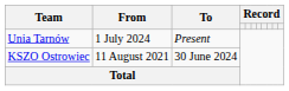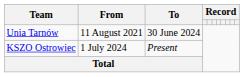 <table class="wikitable" style="text-align: center;">
 <tr>
 <th rowspan="2">Team</th>
 <th rowspan="2">From</th>
 <th rowspan="2">To</th>
 <th colspan="8">Record</th>
 </tr>
 <tr>
 <th></th>
 <th></th>
 <th></th>
 <th></th>
 <th></th>
 <th></th>
 <th></th>
 <th></th>
 </tr>
 <tr>
 <td align=left><a href='#'>Unia Tarnów</a></td>
-<td align=left>1 July 2024</td>
-<td align=left><em>Present</em><br></td>
+<td align=left>11 August 2021</td>
+<td align=left>30 June 2024<br></td>
 </tr>
 <tr>
 <td align=left><a href='#'>KSZO Ostrowiec</a></td>
-<td align=left>11 August 2021</td>
-<td align=left>30 June 2024<br></td>
+<td align=left>1 July 2024</td>
+<td align=left><em>Present</em><br></td>
 </tr>
 <tr>
 <th colspan="3">Total<br></th>
 </tr>
 </table>
